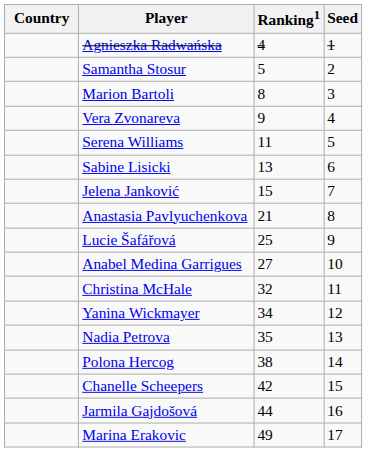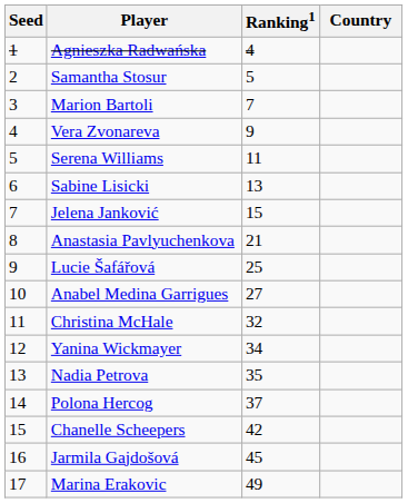 <table class="sortable wikitable">
 <tr>
-<th width="70">Country</th>
+<th>Seed</th>
 <th width="175">Player</th>
 <th>Ranking<sup>1</sup></th>
-<th>Seed</th>
+<th width="70">Country</th>
 </tr>
 <tr>
-<td><s></s></td>
+<td><s>1</s></td>
 <td><s><a href='#'>Agnieszka Radwańska</a></s></td>
 <td><s>4</s></td>
-<td><s>1</s></td>
+<td><s></s></td>
 </tr>
 <tr>
-<td></td>
+<td>2</td>
 <td><a href='#'>Samantha Stosur</a></td>
 <td>5</td>
-<td>2</td>
+<td></td>
 </tr>
 <tr>
+<td>3</td>
+<td><a href='#'>Marion Bartoli</a></td>
+<td>7</td>
 <td></td>
-<td><a href='#'>Marion Bartoli</a></td>
-<td>8</td>
-<td>3</td>
 </tr>
 <tr>
-<td></td>
+<td>4</td>
 <td><a href='#'>Vera Zvonareva</a></td>
 <td>9</td>
-<td>4</td>
+<td></td>
 </tr>
 <tr>
-<td></td>
+<td>5</td>
 <td><a href='#'>Serena Williams</a></td>
 <td>11</td>
-<td>5</td>
+<td></td>
 </tr>
 <tr>
-<td></td>
+<td>6</td>
 <td><a href='#'>Sabine Lisicki</a></td>
 <td>13</td>
-<td>6</td>
+<td></td>
 </tr>
 <tr>
-<td></td>
+<td>7</td>
 <td><a href='#'>Jelena Janković</a></td>
 <td>15</td>
-<td>7</td>
+<td></td>
 </tr>
 <tr>
-<td></td>
+<td>8</td>
 <td><a href='#'>Anastasia Pavlyuchenkova</a></td>
 <td>21</td>
-<td>8</td>
+<td></td>
 </tr>
 <tr>
-<td></td>
+<td>9</td>
 <td><a href='#'>Lucie Šafářová</a></td>
 <td>25</td>
-<td>9</td>
+<td></td>
 </tr>
 <tr>
-<td></td>
+<td>10</td>
 <td><a href='#'>Anabel Medina Garrigues</a></td>
 <td>27</td>
-<td>10</td>
+<td></td>
 </tr>
 <tr>
-<td></td>
+<td>11</td>
 <td><a href='#'>Christina McHale</a></td>
 <td>32</td>
-<td>11</td>
+<td></td>
 </tr>
 <tr>
-<td></td>
+<td>12</td>
 <td><a href='#'>Yanina Wickmayer</a></td>
 <td>34</td>
-<td>12</td>
+<td></td>
 </tr>
 <tr>
-<td></td>
+<td>13</td>
 <td><a href='#'>Nadia Petrova</a></td>
 <td>35</td>
-<td>13</td>
+<td></td>
 </tr>
 <tr>
+<td>14</td>
+<td><a href='#'>Polona Hercog</a></td>
+<td>37</td>
 <td></td>
-<td><a href='#'>Polona Hercog</a></td>
-<td>38</td>
-<td>14</td>
 </tr>
 <tr>
-<td></td>
+<td>15</td>
 <td><a href='#'>Chanelle Scheepers</a></td>
 <td>42</td>
-<td>15</td>
+<td></td>
 </tr>
 <tr>
+<td>16</td>
+<td><a href='#'>Jarmila Gajdošová</a></td>
+<td>45</td>
 <td></td>
-<td><a href='#'>Jarmila Gajdošová</a></td>
-<td>44</td>
-<td>16</td>
 </tr>
 <tr>
-<td></td>
+<td>17</td>
 <td><a href='#'>Marina Erakovic</a></td>
 <td>49</td>
-<td>17</td>
+<td></td>
 </tr>
 </table>
